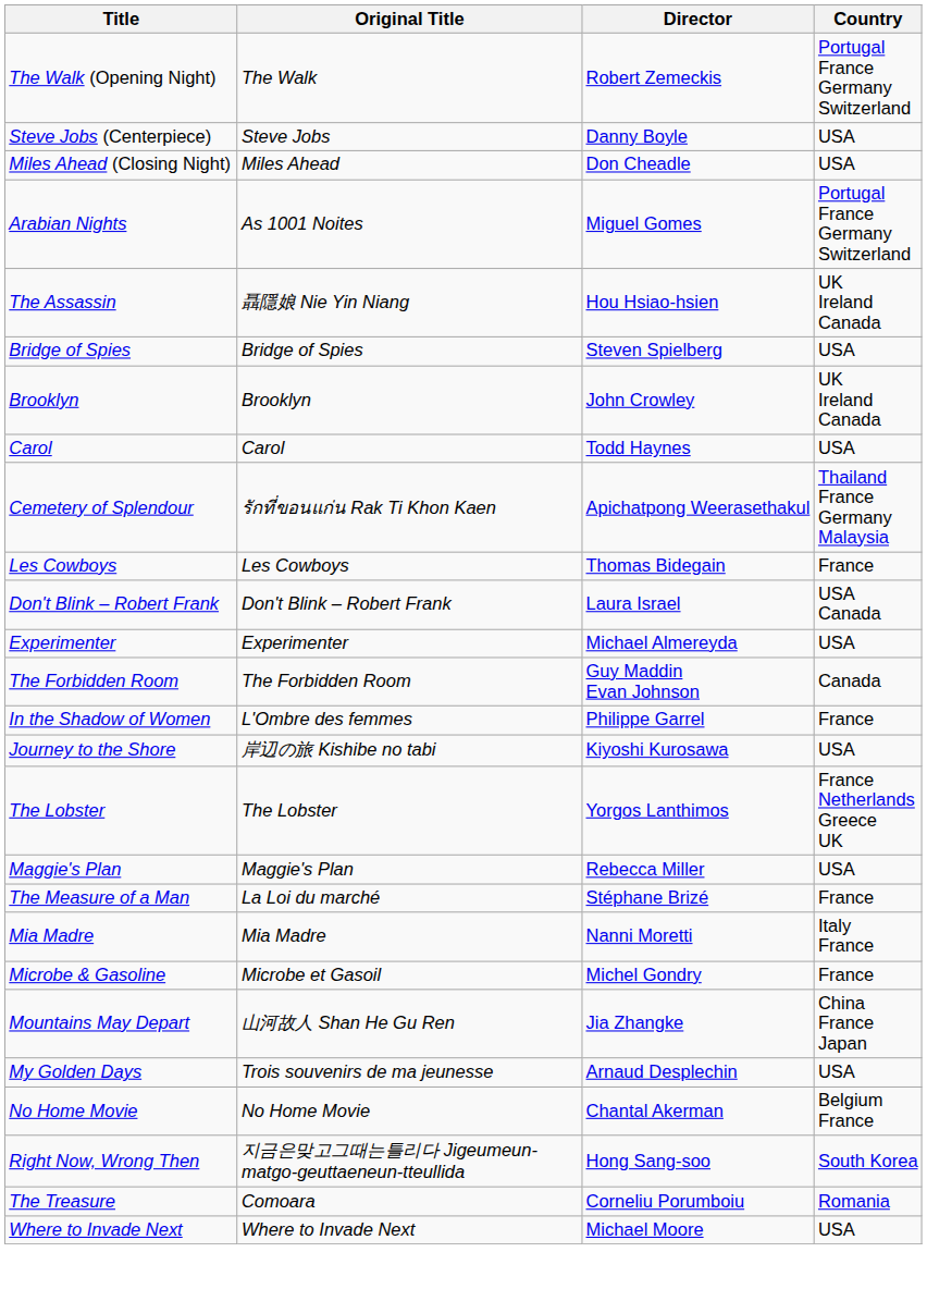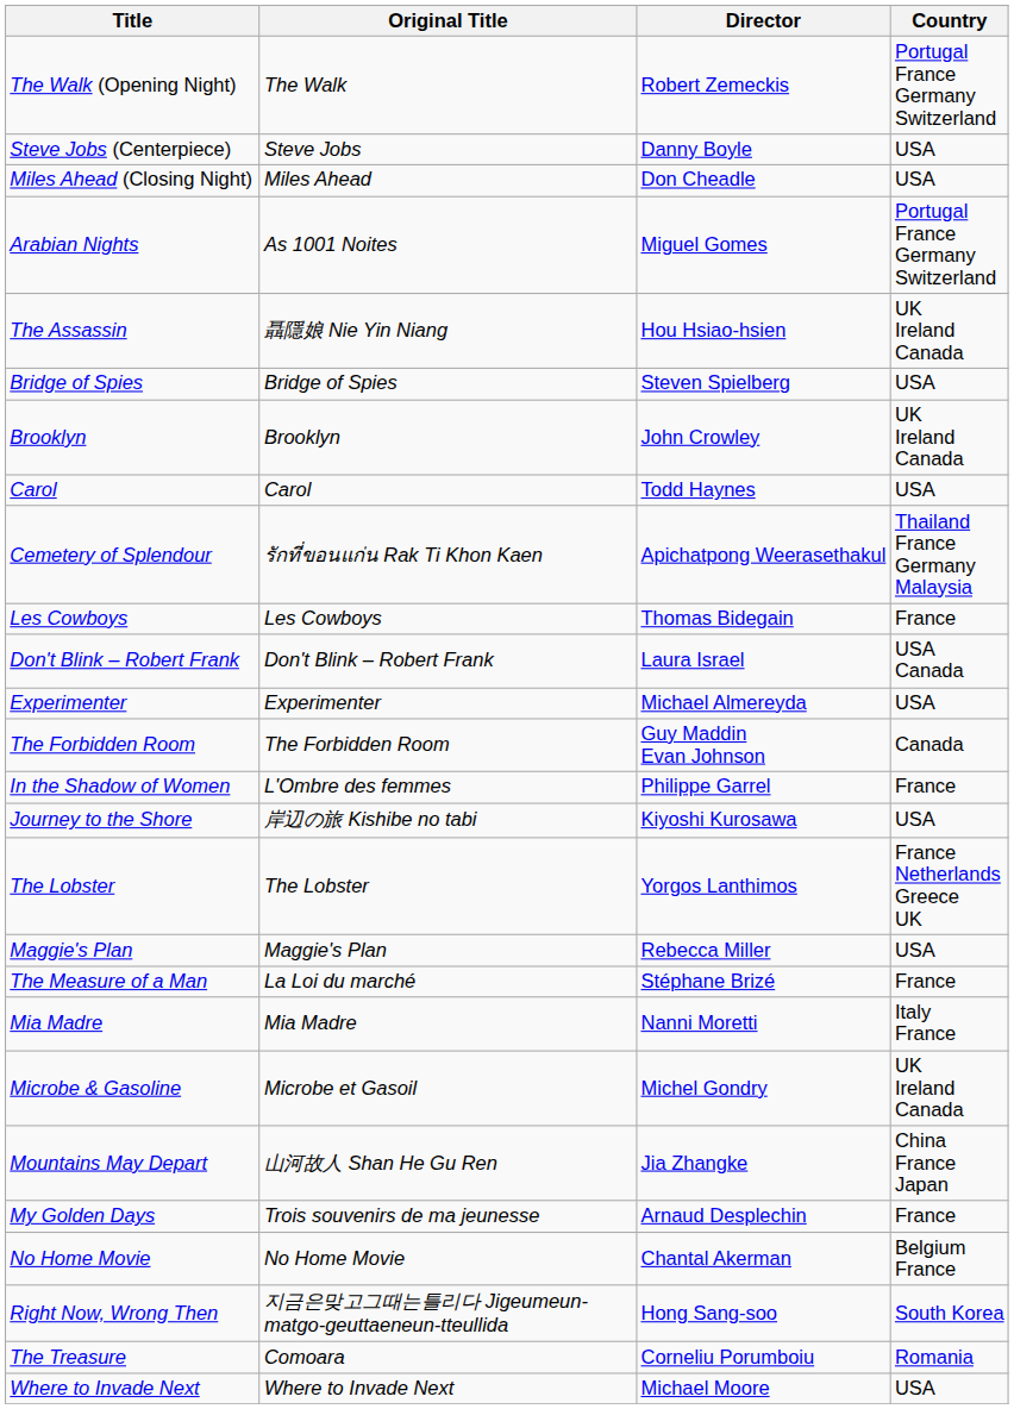 <table class="wikitable">
 <tr>
 <th>Title</th>
 <th>Original Title</th>
 <th>Director</th>
 <th>Country</th>
 </tr>
 <tr>
 <td style="width: 200px;"><em><a href='#'>The Walk</a></em>  (Opening Night)</td>
 <td style="width: 300px;"><em>The Walk</em></td>
 <td><a href='#'>Robert Zemeckis</a></td>
 <td><a href='#'>Portugal</a><br>France<br>Germany<br>Switzerland</td>
 </tr>
 <tr>
 <td><em><a href='#'>Steve Jobs</a></em> (Centerpiece)</td>
 <td><em>Steve Jobs</em></td>
 <td><a href='#'>Danny Boyle</a></td>
 <td>USA</td>
 </tr>
 <tr>
 <td><em><a href='#'>Miles Ahead</a></em> (Closing Night)</td>
 <td><em>Miles Ahead</em></td>
 <td><a href='#'>Don Cheadle</a></td>
 <td>USA</td>
 </tr>
 <tr>
 <td><em><a href='#'>Arabian Nights</a></em></td>
 <td><em>As 1001 Noites</em></td>
 <td><a href='#'>Miguel Gomes</a></td>
 <td><a href='#'>Portugal</a><br>France<br>Germany<br>Switzerland</td>
 </tr>
 <tr>
 <td><em><a href='#'>The Assassin</a></em></td>
 <td><em>聶隱娘 Nie Yin Niang</em></td>
 <td><a href='#'>Hou Hsiao-hsien</a></td>
 <td>UK<br>Ireland<br>Canada</td>
 </tr>
 <tr>
 <td><em><a href='#'>Bridge of Spies</a></em></td>
 <td><em>Bridge of Spies</em></td>
 <td><a href='#'>Steven Spielberg</a></td>
 <td>USA</td>
 </tr>
 <tr>
 <td><em><a href='#'>Brooklyn</a></em></td>
 <td><em>Brooklyn</em></td>
 <td><a href='#'>John Crowley</a></td>
 <td>UK<br>Ireland<br>Canada</td>
 </tr>
 <tr>
 <td><em><a href='#'>Carol</a></em></td>
 <td><em>Carol</em></td>
 <td><a href='#'>Todd Haynes</a></td>
 <td>USA</td>
 </tr>
 <tr>
 <td><em><a href='#'>Cemetery of Splendour</a></em></td>
 <td><em>รักที่ขอนแก่น Rak Ti Khon Kaen</em></td>
 <td><a href='#'>Apichatpong Weerasethakul</a></td>
 <td><a href='#'>Thailand</a><br>France<br>Germany<br><a href='#'>Malaysia</a></td>
 </tr>
 <tr>
 <td><em><a href='#'>Les Cowboys</a></em></td>
 <td><em>Les Cowboys</em></td>
 <td><a href='#'>Thomas Bidegain</a></td>
 <td>France</td>
 </tr>
 <tr>
 <td><em><a href='#'>Don't Blink – Robert Frank</a></em></td>
 <td><em>Don't Blink – Robert Frank</em></td>
 <td><a href='#'>Laura Israel</a></td>
 <td>USA<br>Canada</td>
 </tr>
 <tr>
 <td><em><a href='#'>Experimenter</a></em></td>
 <td><em>Experimenter</em></td>
 <td><a href='#'>Michael Almereyda</a></td>
 <td>USA</td>
 </tr>
 <tr>
 <td><em><a href='#'>The Forbidden Room</a></em></td>
 <td><em>The Forbidden Room</em></td>
 <td><a href='#'>Guy Maddin</a><br><a href='#'>Evan Johnson</a></td>
 <td>Canada</td>
 </tr>
 <tr>
 <td><em><a href='#'>In the Shadow of Women</a></em></td>
 <td><em>L'Ombre des femmes</em></td>
 <td><a href='#'>Philippe Garrel</a></td>
 <td>France</td>
 </tr>
 <tr>
 <td><em><a href='#'>Journey to the Shore</a></em></td>
 <td><em>岸辺の旅 Kishibe no tabi</em></td>
 <td><a href='#'>Kiyoshi Kurosawa</a></td>
 <td>USA</td>
 </tr>
 <tr>
 <td><em><a href='#'>The Lobster</a></em></td>
 <td><em>The Lobster</em></td>
 <td><a href='#'>Yorgos Lanthimos</a></td>
 <td>France<br><a href='#'>Netherlands</a><br>Greece<br>UK</td>
 </tr>
 <tr>
 <td><em><a href='#'>Maggie's Plan</a></em></td>
 <td><em>Maggie's Plan</em></td>
 <td><a href='#'>Rebecca Miller</a></td>
 <td>USA</td>
 </tr>
 <tr>
 <td><em><a href='#'>The Measure of a Man</a></em></td>
 <td><em>La Loi du marché</em></td>
 <td><a href='#'>Stéphane Brizé</a></td>
 <td>France</td>
 </tr>
 <tr>
 <td><em><a href='#'>Mia Madre</a></em></td>
 <td><em>Mia Madre</em></td>
 <td><a href='#'>Nanni Moretti</a></td>
 <td>Italy<br>France</td>
 </tr>
 <tr>
 <td><em><a href='#'>Microbe & Gasoline</a></em></td>
 <td><em>Microbe et Gasoil</em></td>
 <td><a href='#'>Michel Gondry</a></td>
-<td>France</td>
+<td>UK<br>Ireland<br>Canada</td>
 </tr>
 <tr>
 <td><em><a href='#'>Mountains May Depart</a></em></td>
 <td><em>山河故人 Shan He Gu Ren</em></td>
 <td><a href='#'>Jia Zhangke</a></td>
 <td>China<br>France<br>Japan</td>
 </tr>
 <tr>
 <td><em><a href='#'>My Golden Days</a></em></td>
 <td><em>Trois souvenirs de ma jeunesse</em></td>
 <td><a href='#'>Arnaud Desplechin</a></td>
-<td>USA</td>
+<td>France</td>
 </tr>
 <tr>
 <td><em><a href='#'>No Home Movie</a></em></td>
 <td><em>No Home Movie</em></td>
 <td><a href='#'>Chantal Akerman</a></td>
 <td>Belgium<br>France</td>
 </tr>
 <tr>
 <td><em><a href='#'>Right Now, Wrong Then</a></em></td>
 <td><em>지금은맞고그때는틀리다 Jigeumeun-matgo-geuttaeneun-tteullida</em></td>
 <td><a href='#'>Hong Sang-soo</a></td>
 <td><a href='#'>South Korea</a></td>
 </tr>
 <tr>
 <td><em><a href='#'>The Treasure</a></em></td>
 <td><em>Comoara</em></td>
 <td><a href='#'>Corneliu Porumboiu</a></td>
 <td><a href='#'>Romania</a></td>
 </tr>
 <tr>
 <td><em><a href='#'>Where to Invade Next</a></em></td>
 <td><em>Where to Invade Next</em></td>
 <td><a href='#'>Michael Moore</a></td>
 <td>USA</td>
 </tr>
 </table>
